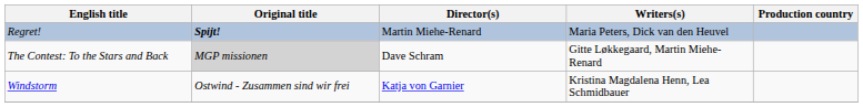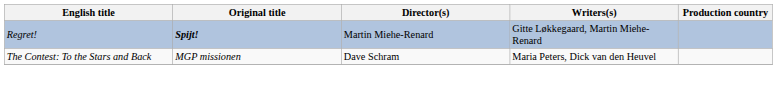 <table class="wikitable" width="95%" cellpadding="5">
 <tr>
 <th width="18%">English title</th>
 <th width="18%">Original title</th>
 <th width="18%">Director(s)</th>
 <th width="18%">Writers(s)</th>
 <th width="10%">Production country</th>
 </tr>
 <tr style="background:#B0C4DE;">
 <td><em>Regret!</em></td>
 <td><strong><em>Spijt!</em></strong></td>
 <td>Martin Miehe-Renard</td>
-<td>Maria Peters, Dick van den Heuvel</td>
+<td>Gitte Løkkegaard, Martin Miehe-Renard</td>
 <td></td>
 </tr>
 <tr>
 <td><em>The Contest: To the Stars and Back</em></td>
-<td style="background: lightgrey;"><em>MGP missionen</em></td>
+<td><em>MGP missionen</em></td>
 <td>Dave Schram</td>
-<td>Gitte Løkkegaard, Martin Miehe-Renard</td>
-<td></td>
-</tr>
-<tr>
-<td><em><a href='#'>Windstorm</a></em></td>
-<td><em>Ostwind - Zusammen sind wir frei</em></td>
-<td><a href='#'>Katja von Garnier</a></td>
-<td>Kristina Magdalena Henn, Lea Schmidbauer</td>
+<td>Maria Peters, Dick van den Heuvel</td>
 <td></td>
 </tr>
 <tr>
 </tr>
 </table>
